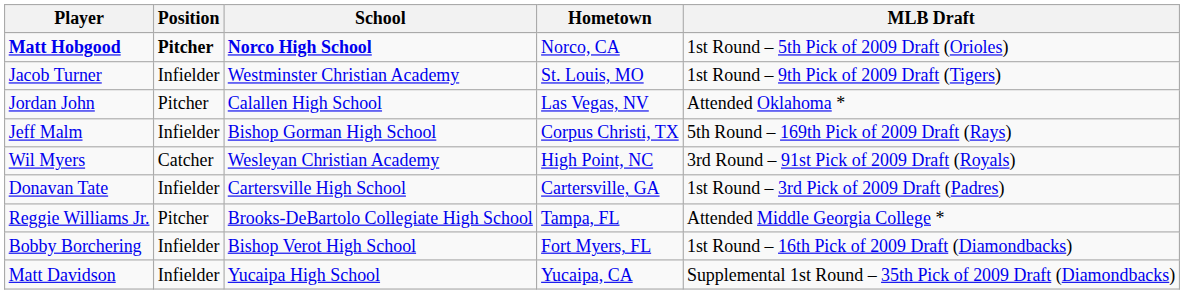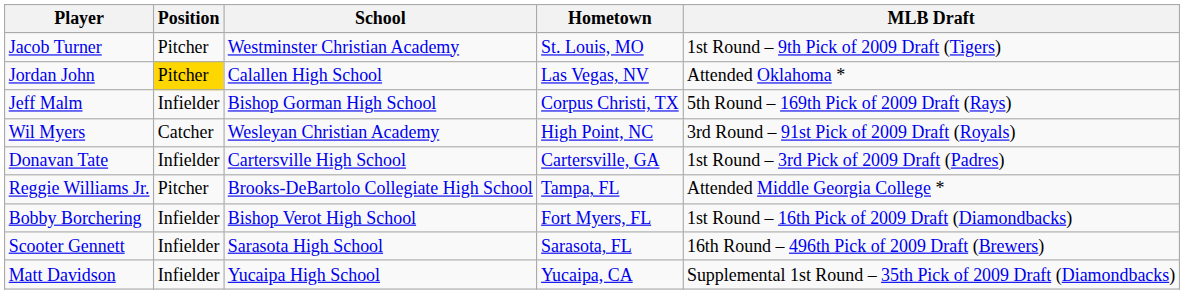 <table class="wikitable">
 <tr>
 <th>Player</th>
 <th>Position</th>
 <th>School</th>
 <th>Hometown</th>
 <th>MLB Draft</th>
 </tr>
 <tr>
-<td><strong><a href='#'>Matt Hobgood</a></strong></td>
-<td><strong>Pitcher</strong></td>
-<td><strong><a href='#'>Norco High School</a></strong></td>
-<td><a href='#'>Norco, CA</a></td>
-<td>1st Round – <a href='#'>5th Pick of 2009 Draft</a> (<a href='#'>Orioles</a>)</td>
-</tr>
-<tr>
 <td><a href='#'>Jacob Turner</a></td>
-<td>Infielder</td>
+<td>Pitcher</td>
 <td><a href='#'>Westminster Christian Academy</a></td>
 <td><a href='#'>St. Louis, MO</a></td>
 <td>1st Round – <a href='#'>9th Pick of 2009 Draft</a> (<a href='#'>Tigers</a>)</td>
 </tr>
 <tr>
 <td><a href='#'>Jordan John</a></td>
-<td>Pitcher</td>
+<td style="background: gold;">Pitcher</td>
 <td><a href='#'>Calallen High School</a></td>
 <td><a href='#'>Las Vegas, NV</a></td>
 <td>Attended <a href='#'>Oklahoma</a> *</td>
 </tr>
 <tr>
 <td><a href='#'>Jeff Malm</a></td>
 <td>Infielder</td>
 <td><a href='#'>Bishop Gorman High School</a></td>
 <td><a href='#'>Corpus Christi, TX</a></td>
 <td>5th Round – <a href='#'>169th Pick of 2009 Draft</a> (<a href='#'>Rays</a>)</td>
 </tr>
 <tr>
 <td><a href='#'>Wil Myers</a></td>
 <td>Catcher</td>
 <td><a href='#'>Wesleyan Christian Academy</a></td>
 <td><a href='#'>High Point, NC</a></td>
 <td>3rd Round – <a href='#'>91st Pick of 2009 Draft</a> (<a href='#'>Royals</a>)</td>
 </tr>
 <tr>
 <td><a href='#'>Donavan Tate</a></td>
 <td>Infielder</td>
 <td><a href='#'>Cartersville High School</a></td>
 <td><a href='#'>Cartersville, GA</a></td>
 <td>1st Round – <a href='#'>3rd Pick of 2009 Draft</a> (<a href='#'>Padres</a>)</td>
 </tr>
 <tr>
 <td><a href='#'>Reggie Williams Jr.</a></td>
 <td>Pitcher</td>
 <td><a href='#'>Brooks-DeBartolo Collegiate High School</a></td>
 <td><a href='#'>Tampa, FL</a></td>
 <td>Attended <a href='#'>Middle Georgia College</a> *</td>
 </tr>
 <tr>
 <td><a href='#'>Bobby Borchering</a></td>
 <td>Infielder</td>
 <td><a href='#'>Bishop Verot High School</a></td>
 <td><a href='#'>Fort Myers, FL</a></td>
 <td>1st Round – <a href='#'>16th Pick of 2009 Draft</a> (<a href='#'>Diamondbacks</a>)</td>
 </tr>
 <tr>
+<td><a href='#'>Scooter Gennett</a></td>
+<td>Infielder</td>
+<td><a href='#'>Sarasota High School</a></td>
+<td><a href='#'>Sarasota, FL</a></td>
+<td>16th Round – <a href='#'>496th Pick of 2009 Draft</a> (<a href='#'>Brewers</a>)</td>
+</tr>
+<tr>
 <td><a href='#'>Matt Davidson</a></td>
 <td>Infielder</td>
 <td><a href='#'>Yucaipa High School</a></td>
 <td><a href='#'>Yucaipa, CA</a></td>
 <td>Supplemental 1st Round – <a href='#'>35th Pick of 2009 Draft</a> (<a href='#'>Diamondbacks</a>)</td>
 </tr>
 </table>
